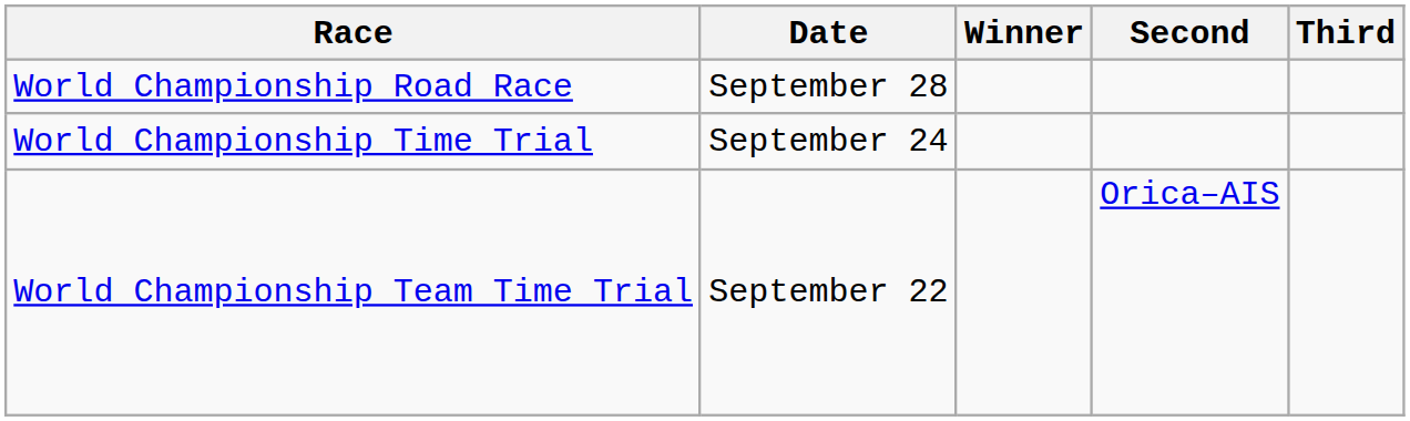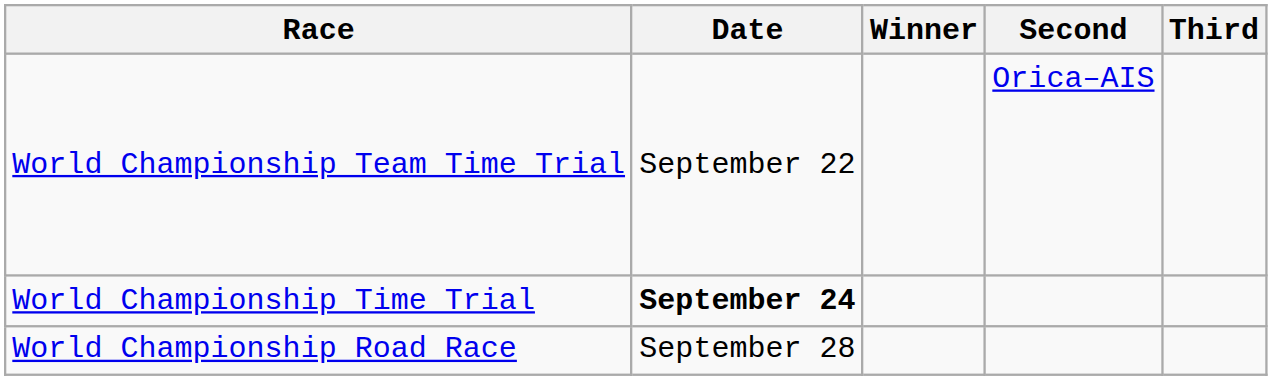 <table class="wikitable">
 <tr>
 <th>Race</th>
 <th>Date</th>
 <th>Winner</th>
 <th>Second</th>
 <th>Third</th>
 </tr>
 <tr>
+<td><a href='#'>World Championship Team Time Trial</a></td>
+<td>September 22</td>
+<td><br><small> <br> <br> <br> <br> <br></small></td>
+<td><a href='#'>Orica–AIS</a><br><small> <br> <br> <br> <br> <br></small></td>
+<td><br><small> <br> <br> <br> <br> <br></small></td>
+</tr>
+<tr>
+<td><a href='#'>World Championship Time Trial</a></td>
+<td><strong>September 24</strong></td>
+<td></td>
+<td></td>
+<td></td>
+</tr>
+<tr>
 <td><a href='#'>World Championship Road Race</a></td>
 <td>September 28</td>
 <td></td>
 <td></td>
 <td></td>
 </tr>
-<tr>
-<td><a href='#'>World Championship Time Trial</a></td>
-<td>September 24</td>
-<td></td>
-<td></td>
-<td></td>
-</tr>
-<tr>
-<td><a href='#'>World Championship Team Time Trial</a></td>
-<td>September 22</td>
-<td><br><small> <br> <br> <br> <br> <br></small></td>
-<td><a href='#'>Orica–AIS</a><br><small> <br> <br> <br> <br> <br></small></td>
-<td><br><small> <br> <br> <br> <br> <br></small></td>
-</tr>
 </table>
